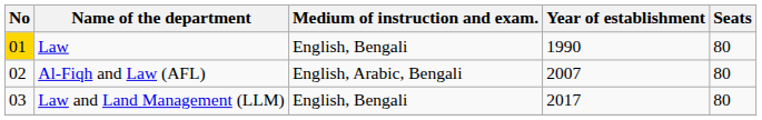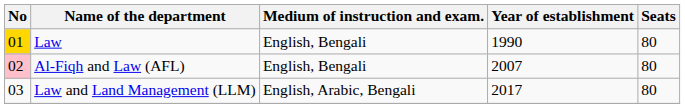 <table class="wikitable">
 <tr>
 <th>No</th>
 <th>Name of the department</th>
 <th>Medium of instruction and exam.</th>
 <th>Year of establishment</th>
 <th>Seats</th>
 </tr>
 <tr>
 <td style="background: gold;">01</td>
 <td><a href='#'>Law</a></td>
 <td>English, Bengali</td>
 <td>1990</td>
 <td>80</td>
 </tr>
 <tr>
-<td>02</td>
+<td style="background: pink;">02</td>
 <td><a href='#'>Al-Fiqh</a> and <a href='#'>Law</a> (AFL)</td>
-<td>English, Arabic, Bengali</td>
+<td>English, Bengali</td>
 <td>2007</td>
 <td>80</td>
 </tr>
 <tr>
 <td>03</td>
 <td><a href='#'>Law</a> and <a href='#'>Land Management</a> (LLM)</td>
-<td>English, Bengali</td>
+<td>English, Arabic, Bengali</td>
 <td>2017</td>
 <td>80</td>
 </tr>
 <tr>
 </tr>
 </table>
